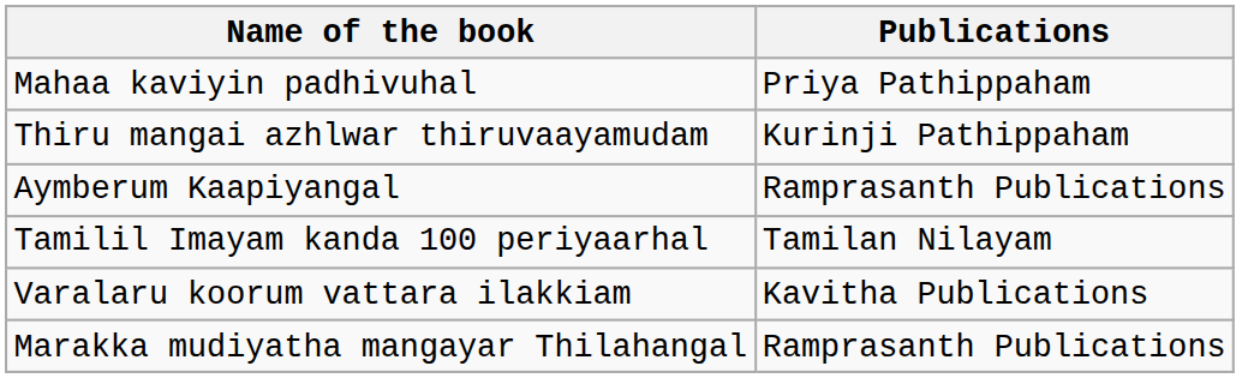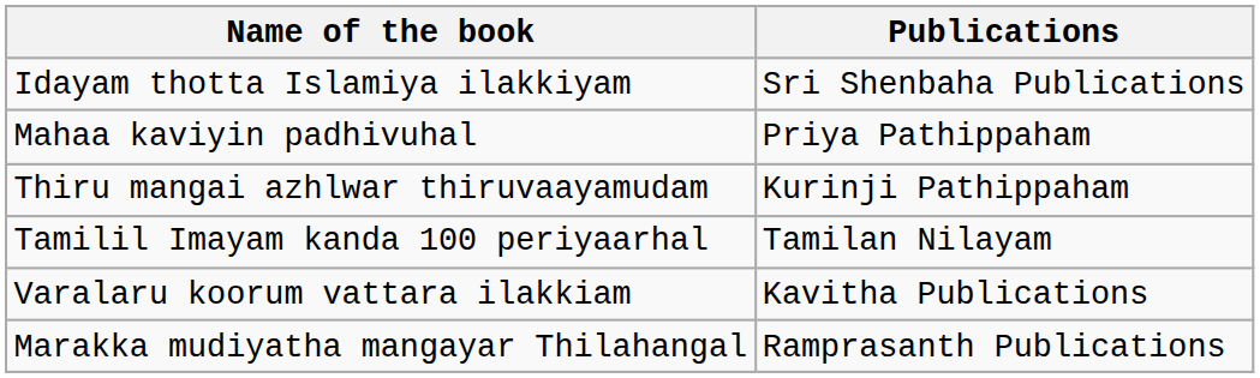 <table class="wikitable sortable">
 <tr>
 <th>Name of the book</th>
 <th>Publications</th>
+</tr>
+<tr>
+<td>Idayam thotta Islamiya ilakkiyam</td>
+<td>Sri Shenbaha Publications</td>
 </tr>
 <tr>
 <td>Mahaa kaviyin padhivuhal</td>
 <td>Priya Pathippaham</td>
 </tr>
 <tr>
 <td>Thiru mangai azhlwar thiruvaayamudam</td>
 <td>Kurinji Pathippaham</td>
-</tr>
-<tr>
-<td>Aymberum Kaapiyangal</td>
-<td>Ramprasanth Publications</td>
 </tr>
 <tr>
 <td>Tamilil Imayam kanda 100 periyaarhal</td>
 <td>Tamilan Nilayam</td>
 </tr>
 <tr>
 <td>Varalaru koorum vattara ilakkiam</td>
 <td>Kavitha Publications</td>
 </tr>
 <tr>
 <td>Marakka mudiyatha mangayar Thilahangal</td>
 <td>Ramprasanth Publications</td>
 </tr>
 </table>
